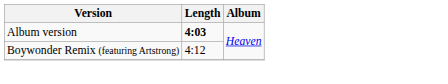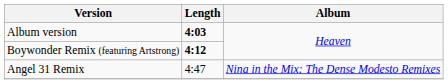 <table class="wikitable">
 <tr>
 <th>Version</th>
 <th>Length</th>
 <th>Album</th>
 </tr>
 <tr>
 <td>Album version</td>
 <td><strong>4:03</strong></td>
 <td rowspan="2" align="center"><em><a href='#'>Heaven</a></em></td>
 </tr>
 <tr>
 <td>Boywonder Remix <small>(featuring Artstrong)</small></td>
-<td>4:12</td>
+<td><strong>4:12</strong></td>
+</tr>
+<tr>
+<td>Angel 31 Remix</td>
+<td>4:47</td>
+<td align="center"><em><a href='#'>Nina in the Mix: The Dense Modesto Remixes</a></em></td>
 </tr>
 <tr>
 </tr>
 </table>
